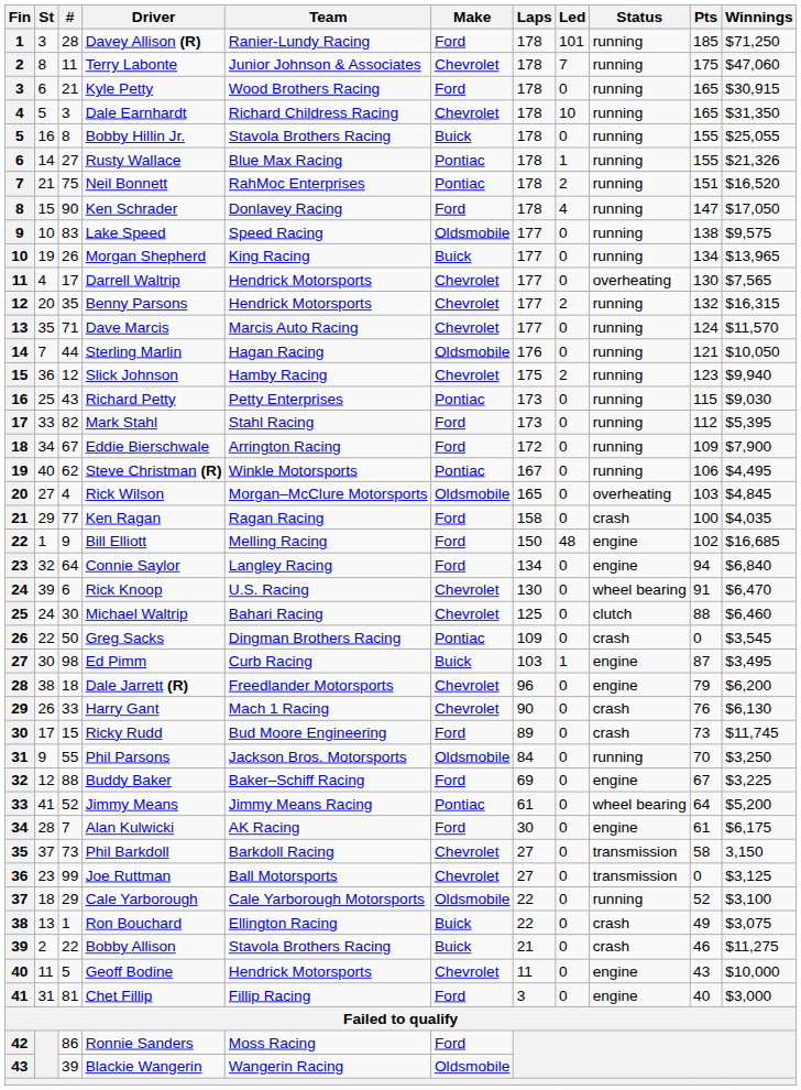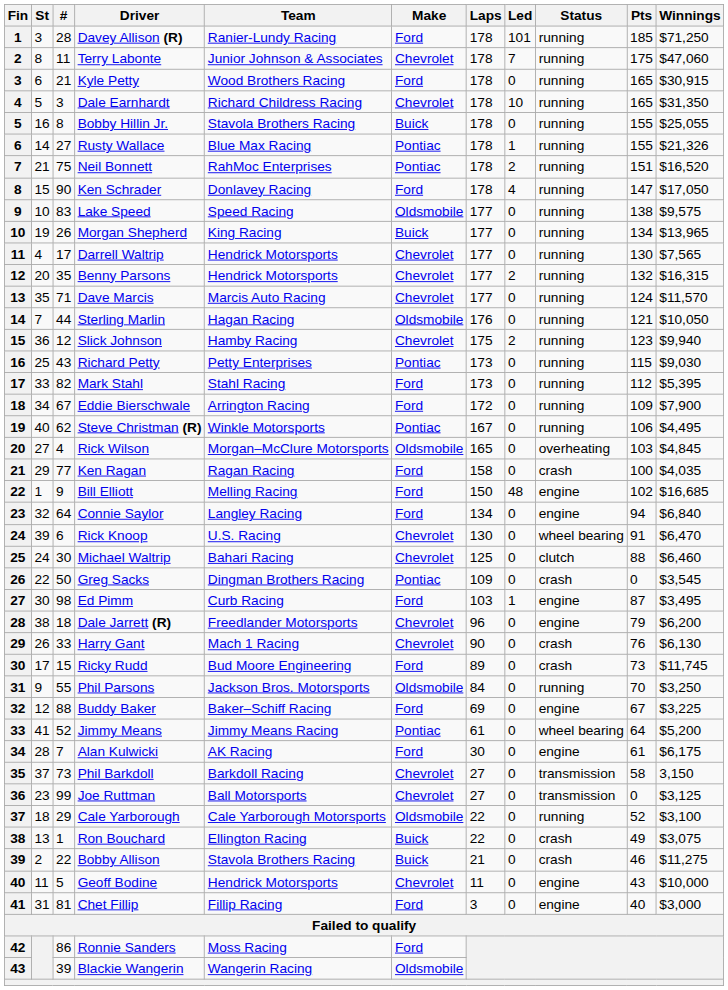 <table class="wikitable" style="font-size:95%">
 <tr>
 <th>Fin</th>
 <th>St</th>
 <th>#</th>
 <th>Driver</th>
 <th>Team</th>
 <th>Make</th>
 <th>Laps</th>
 <th>Led</th>
 <th>Status</th>
 <th>Pts</th>
 <th>Winnings</th>
 </tr>
 <tr>
 <th>1</th>
 <td>3</td>
 <td>28</td>
 <td><a href='#'>Davey Allison</a> <strong>(R)</strong></td>
 <td><a href='#'>Ranier-Lundy Racing</a></td>
 <td><a href='#'>Ford</a></td>
 <td>178</td>
 <td>101</td>
 <td>running</td>
 <td>185</td>
 <td>$71,250</td>
 </tr>
 <tr>
 <th>2</th>
 <td>8</td>
 <td>11</td>
 <td><a href='#'>Terry Labonte</a></td>
 <td><a href='#'>Junior Johnson & Associates</a></td>
 <td><a href='#'>Chevrolet</a></td>
 <td>178</td>
 <td>7</td>
 <td>running</td>
 <td>175</td>
 <td>$47,060</td>
 </tr>
 <tr>
 <th>3</th>
 <td>6</td>
 <td>21</td>
 <td><a href='#'>Kyle Petty</a></td>
 <td><a href='#'>Wood Brothers Racing</a></td>
 <td><a href='#'>Ford</a></td>
 <td>178</td>
 <td>0</td>
 <td>running</td>
 <td>165</td>
 <td>$30,915</td>
 </tr>
 <tr>
 <th>4</th>
 <td>5</td>
 <td>3</td>
 <td><a href='#'>Dale Earnhardt</a></td>
 <td><a href='#'>Richard Childress Racing</a></td>
 <td><a href='#'>Chevrolet</a></td>
 <td>178</td>
 <td>10</td>
 <td>running</td>
 <td>165</td>
 <td>$31,350</td>
 </tr>
 <tr>
 <th>5</th>
 <td>16</td>
 <td>8</td>
 <td><a href='#'>Bobby Hillin Jr.</a></td>
 <td><a href='#'>Stavola Brothers Racing</a></td>
 <td><a href='#'>Buick</a></td>
 <td>178</td>
 <td>0</td>
 <td>running</td>
 <td>155</td>
 <td>$25,055</td>
 </tr>
 <tr>
 <th>6</th>
 <td>14</td>
 <td>27</td>
 <td><a href='#'>Rusty Wallace</a></td>
 <td><a href='#'>Blue Max Racing</a></td>
 <td><a href='#'>Pontiac</a></td>
 <td>178</td>
 <td>1</td>
 <td>running</td>
 <td>155</td>
 <td>$21,326</td>
 </tr>
 <tr>
 <th>7</th>
 <td>21</td>
 <td>75</td>
 <td><a href='#'>Neil Bonnett</a></td>
 <td><a href='#'>RahMoc Enterprises</a></td>
 <td><a href='#'>Pontiac</a></td>
 <td>178</td>
 <td>2</td>
 <td>running</td>
 <td>151</td>
 <td>$16,520</td>
 </tr>
 <tr>
 <th>8</th>
 <td>15</td>
 <td>90</td>
 <td><a href='#'>Ken Schrader</a></td>
 <td><a href='#'>Donlavey Racing</a></td>
 <td><a href='#'>Ford</a></td>
 <td>178</td>
 <td>4</td>
 <td>running</td>
 <td>147</td>
 <td>$17,050</td>
 </tr>
 <tr>
 <th>9</th>
 <td>10</td>
 <td>83</td>
 <td><a href='#'>Lake Speed</a></td>
 <td><a href='#'>Speed Racing</a></td>
 <td><a href='#'>Oldsmobile</a></td>
 <td>177</td>
 <td>0</td>
 <td>running</td>
 <td>138</td>
 <td>$9,575</td>
 </tr>
 <tr>
 <th>10</th>
 <td>19</td>
 <td>26</td>
 <td><a href='#'>Morgan Shepherd</a></td>
 <td><a href='#'>King Racing</a></td>
 <td><a href='#'>Buick</a></td>
 <td>177</td>
 <td>0</td>
 <td>running</td>
 <td>134</td>
 <td>$13,965</td>
 </tr>
 <tr>
 <th>11</th>
 <td>4</td>
 <td>17</td>
 <td><a href='#'>Darrell Waltrip</a></td>
 <td><a href='#'>Hendrick Motorsports</a></td>
 <td><a href='#'>Chevrolet</a></td>
 <td>177</td>
 <td>0</td>
-<td>overheating</td>
+<td>running</td>
 <td>130</td>
 <td>$7,565</td>
 </tr>
 <tr>
 <th>12</th>
 <td>20</td>
 <td>35</td>
 <td><a href='#'>Benny Parsons</a></td>
 <td><a href='#'>Hendrick Motorsports</a></td>
 <td><a href='#'>Chevrolet</a></td>
 <td>177</td>
 <td>2</td>
 <td>running</td>
 <td>132</td>
 <td>$16,315</td>
 </tr>
 <tr>
 <th>13</th>
 <td>35</td>
 <td>71</td>
 <td><a href='#'>Dave Marcis</a></td>
 <td><a href='#'>Marcis Auto Racing</a></td>
 <td><a href='#'>Chevrolet</a></td>
 <td>177</td>
 <td>0</td>
 <td>running</td>
 <td>124</td>
 <td>$11,570</td>
 </tr>
 <tr>
 <th>14</th>
 <td>7</td>
 <td>44</td>
 <td><a href='#'>Sterling Marlin</a></td>
 <td><a href='#'>Hagan Racing</a></td>
 <td><a href='#'>Oldsmobile</a></td>
 <td>176</td>
 <td>0</td>
 <td>running</td>
 <td>121</td>
 <td>$10,050</td>
 </tr>
 <tr>
 <th>15</th>
 <td>36</td>
 <td>12</td>
 <td><a href='#'>Slick Johnson</a></td>
 <td><a href='#'>Hamby Racing</a></td>
 <td><a href='#'>Chevrolet</a></td>
 <td>175</td>
 <td>2</td>
 <td>running</td>
 <td>123</td>
 <td>$9,940</td>
 </tr>
 <tr>
 <th>16</th>
 <td>25</td>
 <td>43</td>
 <td><a href='#'>Richard Petty</a></td>
 <td><a href='#'>Petty Enterprises</a></td>
 <td><a href='#'>Pontiac</a></td>
 <td>173</td>
 <td>0</td>
 <td>running</td>
 <td>115</td>
 <td>$9,030</td>
 </tr>
 <tr>
 <th>17</th>
 <td>33</td>
 <td>82</td>
 <td><a href='#'>Mark Stahl</a></td>
 <td><a href='#'>Stahl Racing</a></td>
 <td><a href='#'>Ford</a></td>
 <td>173</td>
 <td>0</td>
 <td>running</td>
 <td>112</td>
 <td>$5,395</td>
 </tr>
 <tr>
 <th>18</th>
 <td>34</td>
 <td>67</td>
 <td><a href='#'>Eddie Bierschwale</a></td>
 <td><a href='#'>Arrington Racing</a></td>
 <td><a href='#'>Ford</a></td>
 <td>172</td>
 <td>0</td>
 <td>running</td>
 <td>109</td>
 <td>$7,900</td>
 </tr>
 <tr>
 <th>19</th>
 <td>40</td>
 <td>62</td>
 <td><a href='#'>Steve Christman</a> <strong>(R)</strong></td>
 <td><a href='#'>Winkle Motorsports</a></td>
 <td><a href='#'>Pontiac</a></td>
 <td>167</td>
 <td>0</td>
 <td>running</td>
 <td>106</td>
 <td>$4,495</td>
 </tr>
 <tr>
 <th>20</th>
 <td>27</td>
 <td>4</td>
 <td><a href='#'>Rick Wilson</a></td>
 <td><a href='#'>Morgan–McClure Motorsports</a></td>
 <td><a href='#'>Oldsmobile</a></td>
 <td>165</td>
 <td>0</td>
 <td>overheating</td>
 <td>103</td>
 <td>$4,845</td>
 </tr>
 <tr>
 <th>21</th>
 <td>29</td>
 <td>77</td>
 <td><a href='#'>Ken Ragan</a></td>
 <td><a href='#'>Ragan Racing</a></td>
 <td><a href='#'>Ford</a></td>
 <td>158</td>
 <td>0</td>
 <td>crash</td>
 <td>100</td>
 <td>$4,035</td>
 </tr>
 <tr>
 <th>22</th>
 <td>1</td>
 <td>9</td>
 <td><a href='#'>Bill Elliott</a></td>
 <td><a href='#'>Melling Racing</a></td>
 <td><a href='#'>Ford</a></td>
 <td>150</td>
 <td>48</td>
 <td>engine</td>
 <td>102</td>
 <td>$16,685</td>
 </tr>
 <tr>
 <th>23</th>
 <td>32</td>
 <td>64</td>
 <td><a href='#'>Connie Saylor</a></td>
 <td><a href='#'>Langley Racing</a></td>
 <td><a href='#'>Ford</a></td>
 <td>134</td>
 <td>0</td>
 <td>engine</td>
 <td>94</td>
 <td>$6,840</td>
 </tr>
 <tr>
 <th>24</th>
 <td>39</td>
 <td>6</td>
 <td><a href='#'>Rick Knoop</a></td>
 <td><a href='#'>U.S. Racing</a></td>
 <td><a href='#'>Chevrolet</a></td>
 <td>130</td>
 <td>0</td>
 <td>wheel bearing</td>
 <td>91</td>
 <td>$6,470</td>
 </tr>
 <tr>
 <th>25</th>
 <td>24</td>
 <td>30</td>
 <td><a href='#'>Michael Waltrip</a></td>
 <td><a href='#'>Bahari Racing</a></td>
 <td><a href='#'>Chevrolet</a></td>
 <td>125</td>
 <td>0</td>
 <td>clutch</td>
 <td>88</td>
 <td>$6,460</td>
 </tr>
 <tr>
 <th>26</th>
 <td>22</td>
 <td>50</td>
 <td><a href='#'>Greg Sacks</a></td>
 <td><a href='#'>Dingman Brothers Racing</a></td>
 <td><a href='#'>Pontiac</a></td>
 <td>109</td>
 <td>0</td>
 <td>crash</td>
 <td>0</td>
 <td>$3,545</td>
 </tr>
 <tr>
 <th>27</th>
 <td>30</td>
 <td>98</td>
 <td><a href='#'>Ed Pimm</a></td>
 <td><a href='#'>Curb Racing</a></td>
-<td><a href='#'>Buick</a></td>
+<td><a href='#'>Ford</a></td>
 <td>103</td>
 <td>1</td>
 <td>engine</td>
 <td>87</td>
 <td>$3,495</td>
 </tr>
 <tr>
 <th>28</th>
 <td>38</td>
 <td>18</td>
 <td><a href='#'>Dale Jarrett</a> <strong>(R)</strong></td>
 <td><a href='#'>Freedlander Motorsports</a></td>
 <td><a href='#'>Chevrolet</a></td>
 <td>96</td>
 <td>0</td>
 <td>engine</td>
 <td>79</td>
 <td>$6,200</td>
 </tr>
 <tr>
 <th>29</th>
 <td>26</td>
 <td>33</td>
 <td><a href='#'>Harry Gant</a></td>
 <td><a href='#'>Mach 1 Racing</a></td>
 <td><a href='#'>Chevrolet</a></td>
 <td>90</td>
 <td>0</td>
 <td>crash</td>
 <td>76</td>
 <td>$6,130</td>
 </tr>
 <tr>
 <th>30</th>
 <td>17</td>
 <td>15</td>
 <td><a href='#'>Ricky Rudd</a></td>
 <td><a href='#'>Bud Moore Engineering</a></td>
 <td><a href='#'>Ford</a></td>
 <td>89</td>
 <td>0</td>
 <td>crash</td>
 <td>73</td>
 <td>$11,745</td>
 </tr>
 <tr>
 <th>31</th>
 <td>9</td>
 <td>55</td>
 <td><a href='#'>Phil Parsons</a></td>
 <td><a href='#'>Jackson Bros. Motorsports</a></td>
 <td><a href='#'>Oldsmobile</a></td>
 <td>84</td>
 <td>0</td>
 <td>running</td>
 <td>70</td>
 <td>$3,250</td>
 </tr>
 <tr>
 <th>32</th>
 <td>12</td>
 <td>88</td>
 <td><a href='#'>Buddy Baker</a></td>
 <td><a href='#'>Baker–Schiff Racing</a></td>
 <td><a href='#'>Ford</a></td>
 <td>69</td>
 <td>0</td>
 <td>engine</td>
 <td>67</td>
 <td>$3,225</td>
 </tr>
 <tr>
 <th>33</th>
 <td>41</td>
 <td>52</td>
 <td><a href='#'>Jimmy Means</a></td>
 <td><a href='#'>Jimmy Means Racing</a></td>
 <td><a href='#'>Pontiac</a></td>
 <td>61</td>
 <td>0</td>
 <td>wheel bearing</td>
 <td>64</td>
 <td>$5,200</td>
 </tr>
 <tr>
 <th>34</th>
 <td>28</td>
 <td>7</td>
 <td><a href='#'>Alan Kulwicki</a></td>
 <td><a href='#'>AK Racing</a></td>
 <td><a href='#'>Ford</a></td>
 <td>30</td>
 <td>0</td>
 <td>engine</td>
 <td>61</td>
 <td>$6,175</td>
 </tr>
 <tr>
 <th>35</th>
 <td>37</td>
 <td>73</td>
 <td><a href='#'>Phil Barkdoll</a></td>
 <td><a href='#'>Barkdoll Racing</a></td>
 <td><a href='#'>Chevrolet</a></td>
 <td>27</td>
 <td>0</td>
 <td>transmission</td>
 <td>58</td>
 <td>3,150</td>
 </tr>
 <tr>
 <th>36</th>
 <td>23</td>
 <td>99</td>
 <td><a href='#'>Joe Ruttman</a></td>
 <td><a href='#'>Ball Motorsports</a></td>
 <td><a href='#'>Chevrolet</a></td>
 <td>27</td>
 <td>0</td>
 <td>transmission</td>
 <td>0</td>
 <td>$3,125</td>
 </tr>
 <tr>
 <th>37</th>
 <td>18</td>
 <td>29</td>
 <td><a href='#'>Cale Yarborough</a></td>
 <td><a href='#'>Cale Yarborough Motorsports</a></td>
 <td><a href='#'>Oldsmobile</a></td>
 <td>22</td>
 <td>0</td>
 <td>running</td>
 <td>52</td>
 <td>$3,100</td>
 </tr>
 <tr>
 <th>38</th>
 <td>13</td>
 <td>1</td>
 <td><a href='#'>Ron Bouchard</a></td>
 <td><a href='#'>Ellington Racing</a></td>
 <td><a href='#'>Buick</a></td>
 <td>22</td>
 <td>0</td>
 <td>crash</td>
 <td>49</td>
 <td>$3,075</td>
 </tr>
 <tr>
 <th>39</th>
 <td>2</td>
 <td>22</td>
 <td><a href='#'>Bobby Allison</a></td>
 <td><a href='#'>Stavola Brothers Racing</a></td>
 <td><a href='#'>Buick</a></td>
 <td>21</td>
 <td>0</td>
 <td>crash</td>
 <td>46</td>
 <td>$11,275</td>
 </tr>
 <tr>
 <th>40</th>
 <td>11</td>
 <td>5</td>
 <td><a href='#'>Geoff Bodine</a></td>
 <td><a href='#'>Hendrick Motorsports</a></td>
 <td><a href='#'>Chevrolet</a></td>
 <td>11</td>
 <td>0</td>
 <td>engine</td>
 <td>43</td>
 <td>$10,000</td>
 </tr>
 <tr>
 <th>41</th>
 <td>31</td>
 <td>81</td>
 <td><a href='#'>Chet Fillip</a></td>
 <td><a href='#'>Fillip Racing</a></td>
 <td><a href='#'>Ford</a></td>
 <td>3</td>
 <td>0</td>
 <td>engine</td>
 <td>40</td>
 <td>$3,000</td>
 </tr>
 <tr>
 <th colspan="11">Failed to qualify</th>
 </tr>
 <tr>
 <th>42</th>
 <th rowspan="2"></th>
 <td>86</td>
 <td><a href='#'>Ronnie Sanders</a></td>
 <td><a href='#'>Moss Racing</a></td>
 <td><a href='#'>Ford</a></td>
 <th colspan="5" rowspan="2"></th>
 </tr>
 <tr>
 <th>43</th>
 <td>39</td>
 <td><a href='#'>Blackie Wangerin</a></td>
 <td><a href='#'>Wangerin Racing</a></td>
 <td><a href='#'>Oldsmobile</a></td>
 </tr>
 <tr>
 <th colspan="11"></th>
 </tr>
 </table>
